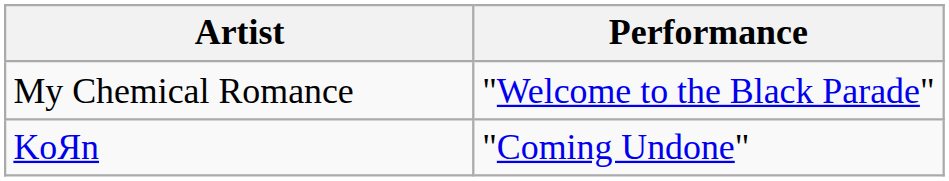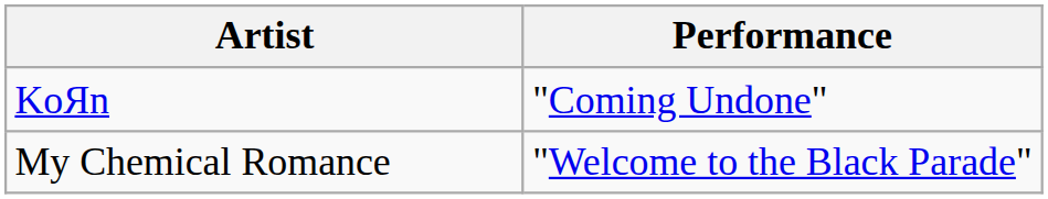 <table class="wikitable sortable">
 <tr>
 <th scope="col" style="width:50%">Artist</th>
 <th scope="col" style="width:50%">Performance</th>
 </tr>
 <tr>
+<td><a href='#'>KoЯn</a></td>
+<td>"<a href='#'>Coming Undone</a>"</td>
+</tr>
+<tr>
 <td>My Chemical Romance</td>
 <td>"<a href='#'>Welcome to the Black Parade</a>"</td>
 </tr>
-<tr>
-<td><a href='#'>KoЯn</a></td>
-<td>"<a href='#'>Coming Undone</a>"</td>
-</tr>
 </table>
